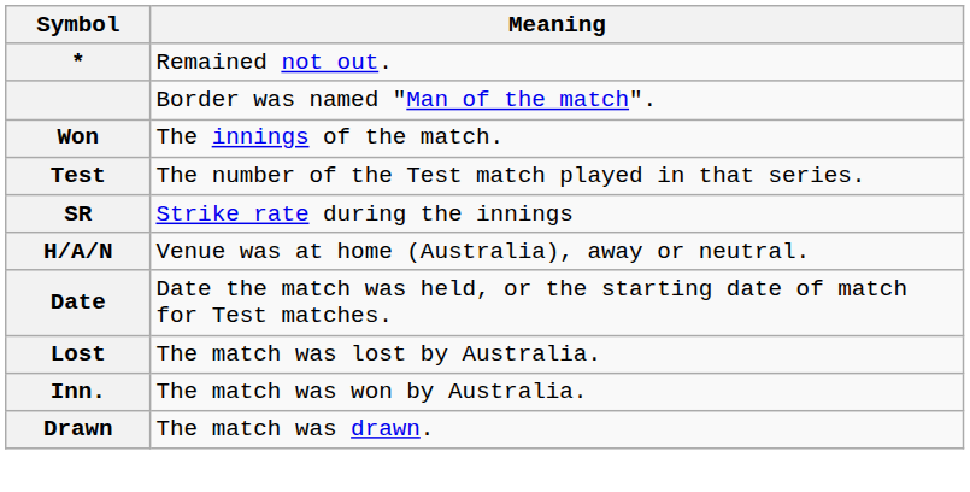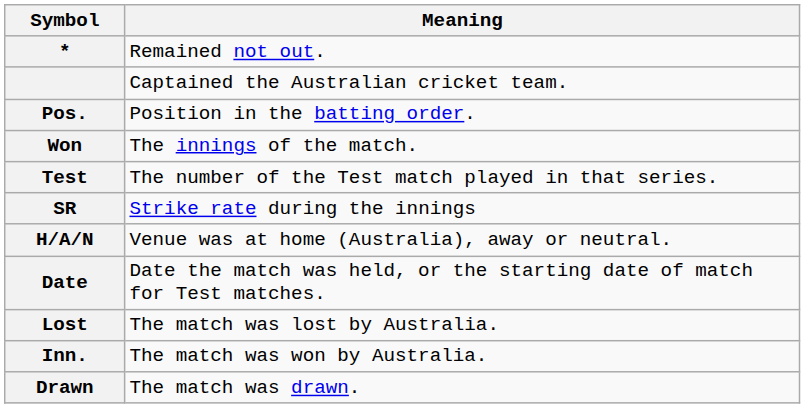 <table class="wikitable plainrowheaders" border="1">
 <tr>
 <th scope="col" style="width:75px">Symbol</th>
 <th scope="col" style="width:450px">Meaning</th>
 </tr>
 <tr>
 <th scope="row">*</th>
 <td>Remained <a href='#'>not out</a>.</td>
 </tr>
 <tr>
 <th scope="row"></th>
-<td>Border was named "<a href='#'>Man of the match</a>".</td>
+<td>Captained the Australian cricket team.</td>
+</tr>
+<tr>
+<th scope="row">Pos.</th>
+<td>Position in the <a href='#'>batting order</a>.</td>
 </tr>
 <tr>
 <th scope="row">Won</th>
 <td>The <a href='#'>innings</a> of the match.</td>
 </tr>
 <tr>
 <th scope="row">Test</th>
 <td>The number of the Test match played in that series.</td>
 </tr>
 <tr>
 <th scope="row">SR</th>
 <td><a href='#'>Strike rate</a> during the innings</td>
 </tr>
 <tr>
 <th scope="row">H/A/N</th>
 <td>Venue was at home (Australia), away or neutral.</td>
 </tr>
 <tr>
 <th scope="row">Date</th>
 <td>Date the match was held, or the starting date of match for Test matches.</td>
 </tr>
 <tr>
 <th scope="row">Lost</th>
 <td>The match was lost by Australia.</td>
 </tr>
 <tr>
 <th scope="row">Inn.</th>
 <td>The match was won by Australia.</td>
 </tr>
 <tr>
 <th scope="row">Drawn</th>
 <td>The match was <a href='#'>drawn</a>.</td>
 </tr>
 </table>
